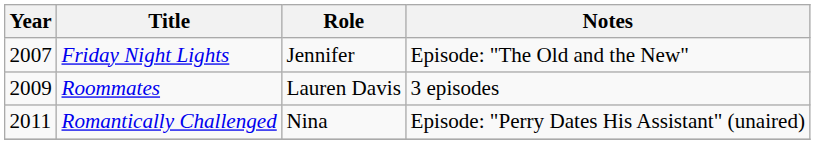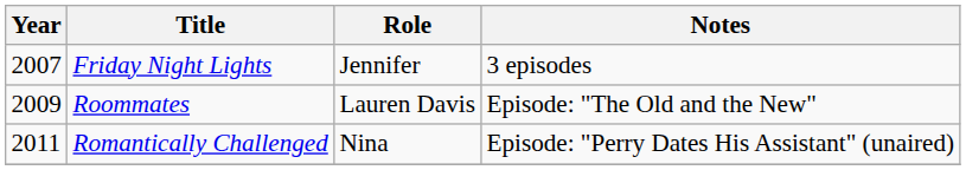 <table class="wikitable sortable">
 <tr>
 <th>Year</th>
 <th>Title</th>
 <th>Role</th>
 <th class="unsortable">Notes</th>
 </tr>
 <tr>
 <td>2007</td>
 <td><em><a href='#'>Friday Night Lights</a></em></td>
 <td>Jennifer</td>
-<td>Episode: "The Old and the New"</td>
+<td>3 episodes</td>
 </tr>
 <tr>
 <td>2009</td>
 <td><em><a href='#'>Roommates</a></em></td>
 <td>Lauren Davis</td>
-<td>3 episodes</td>
+<td>Episode: "The Old and the New"</td>
 </tr>
 <tr>
 <td>2011</td>
 <td><em><a href='#'>Romantically Challenged</a></em></td>
 <td>Nina</td>
 <td>Episode: "Perry Dates His Assistant" (unaired)</td>
 </tr>
 <tr>
 </tr>
 </table>
